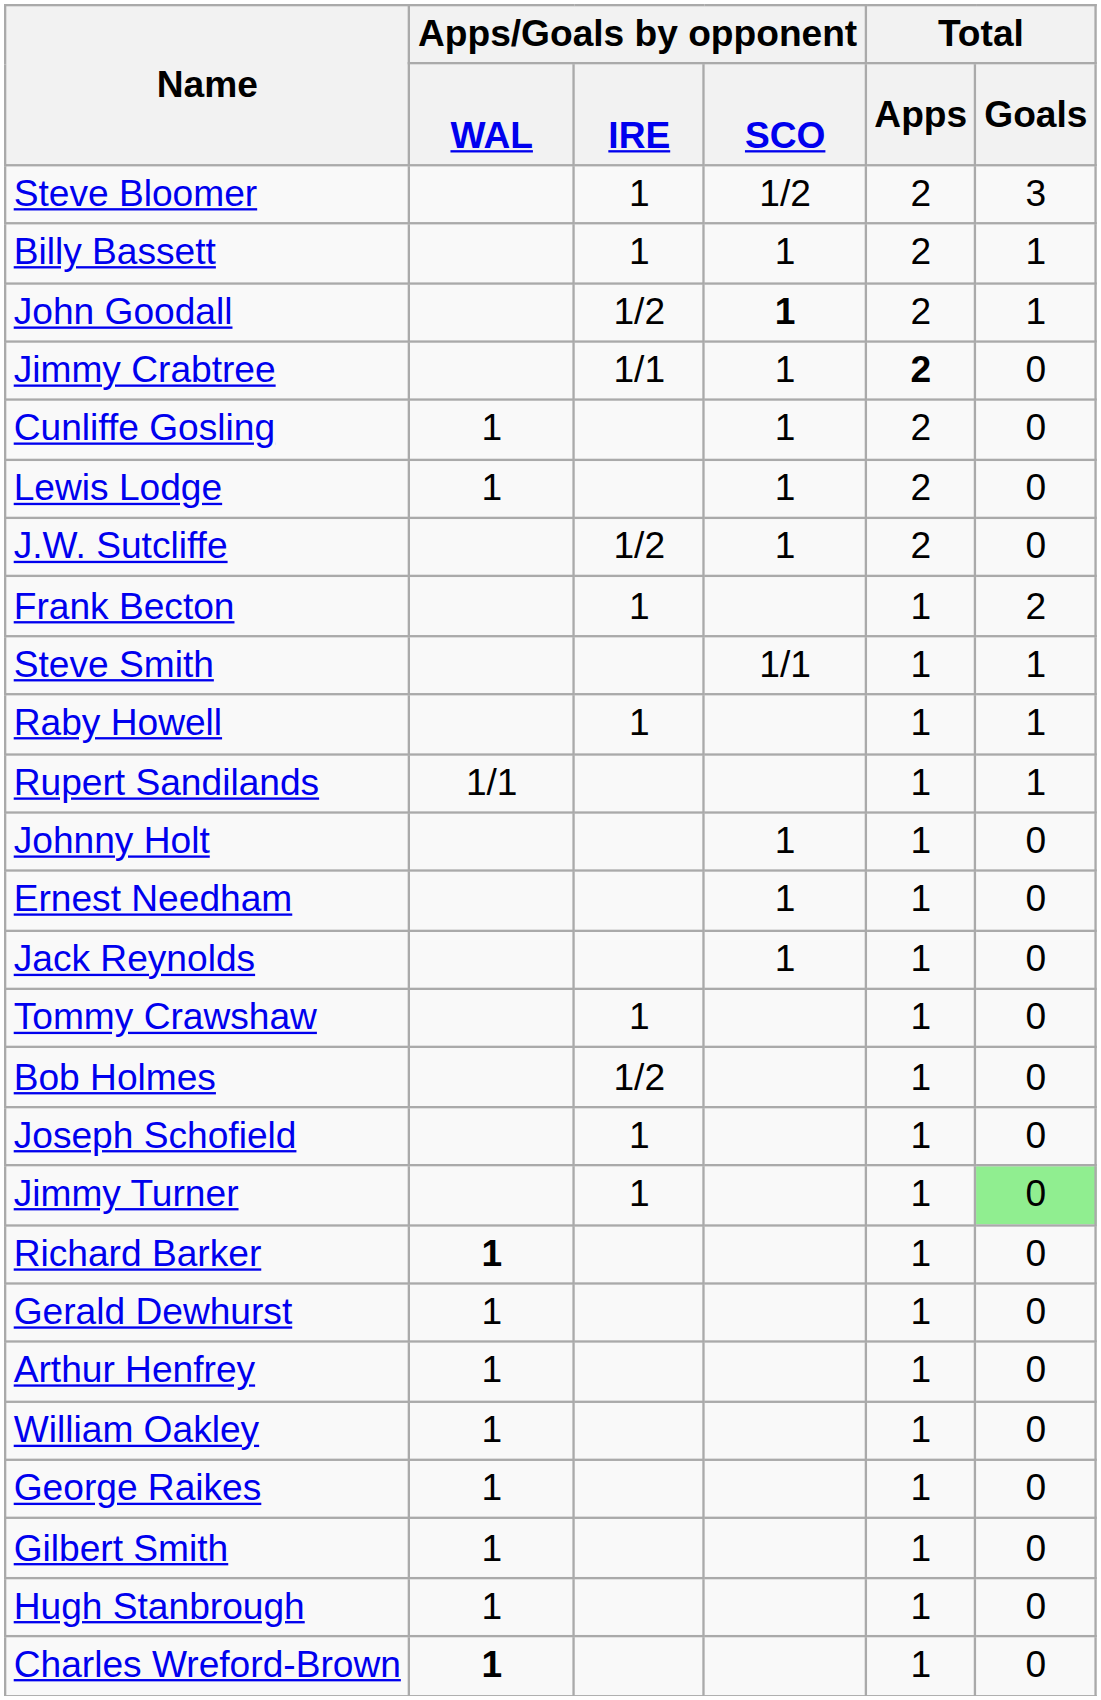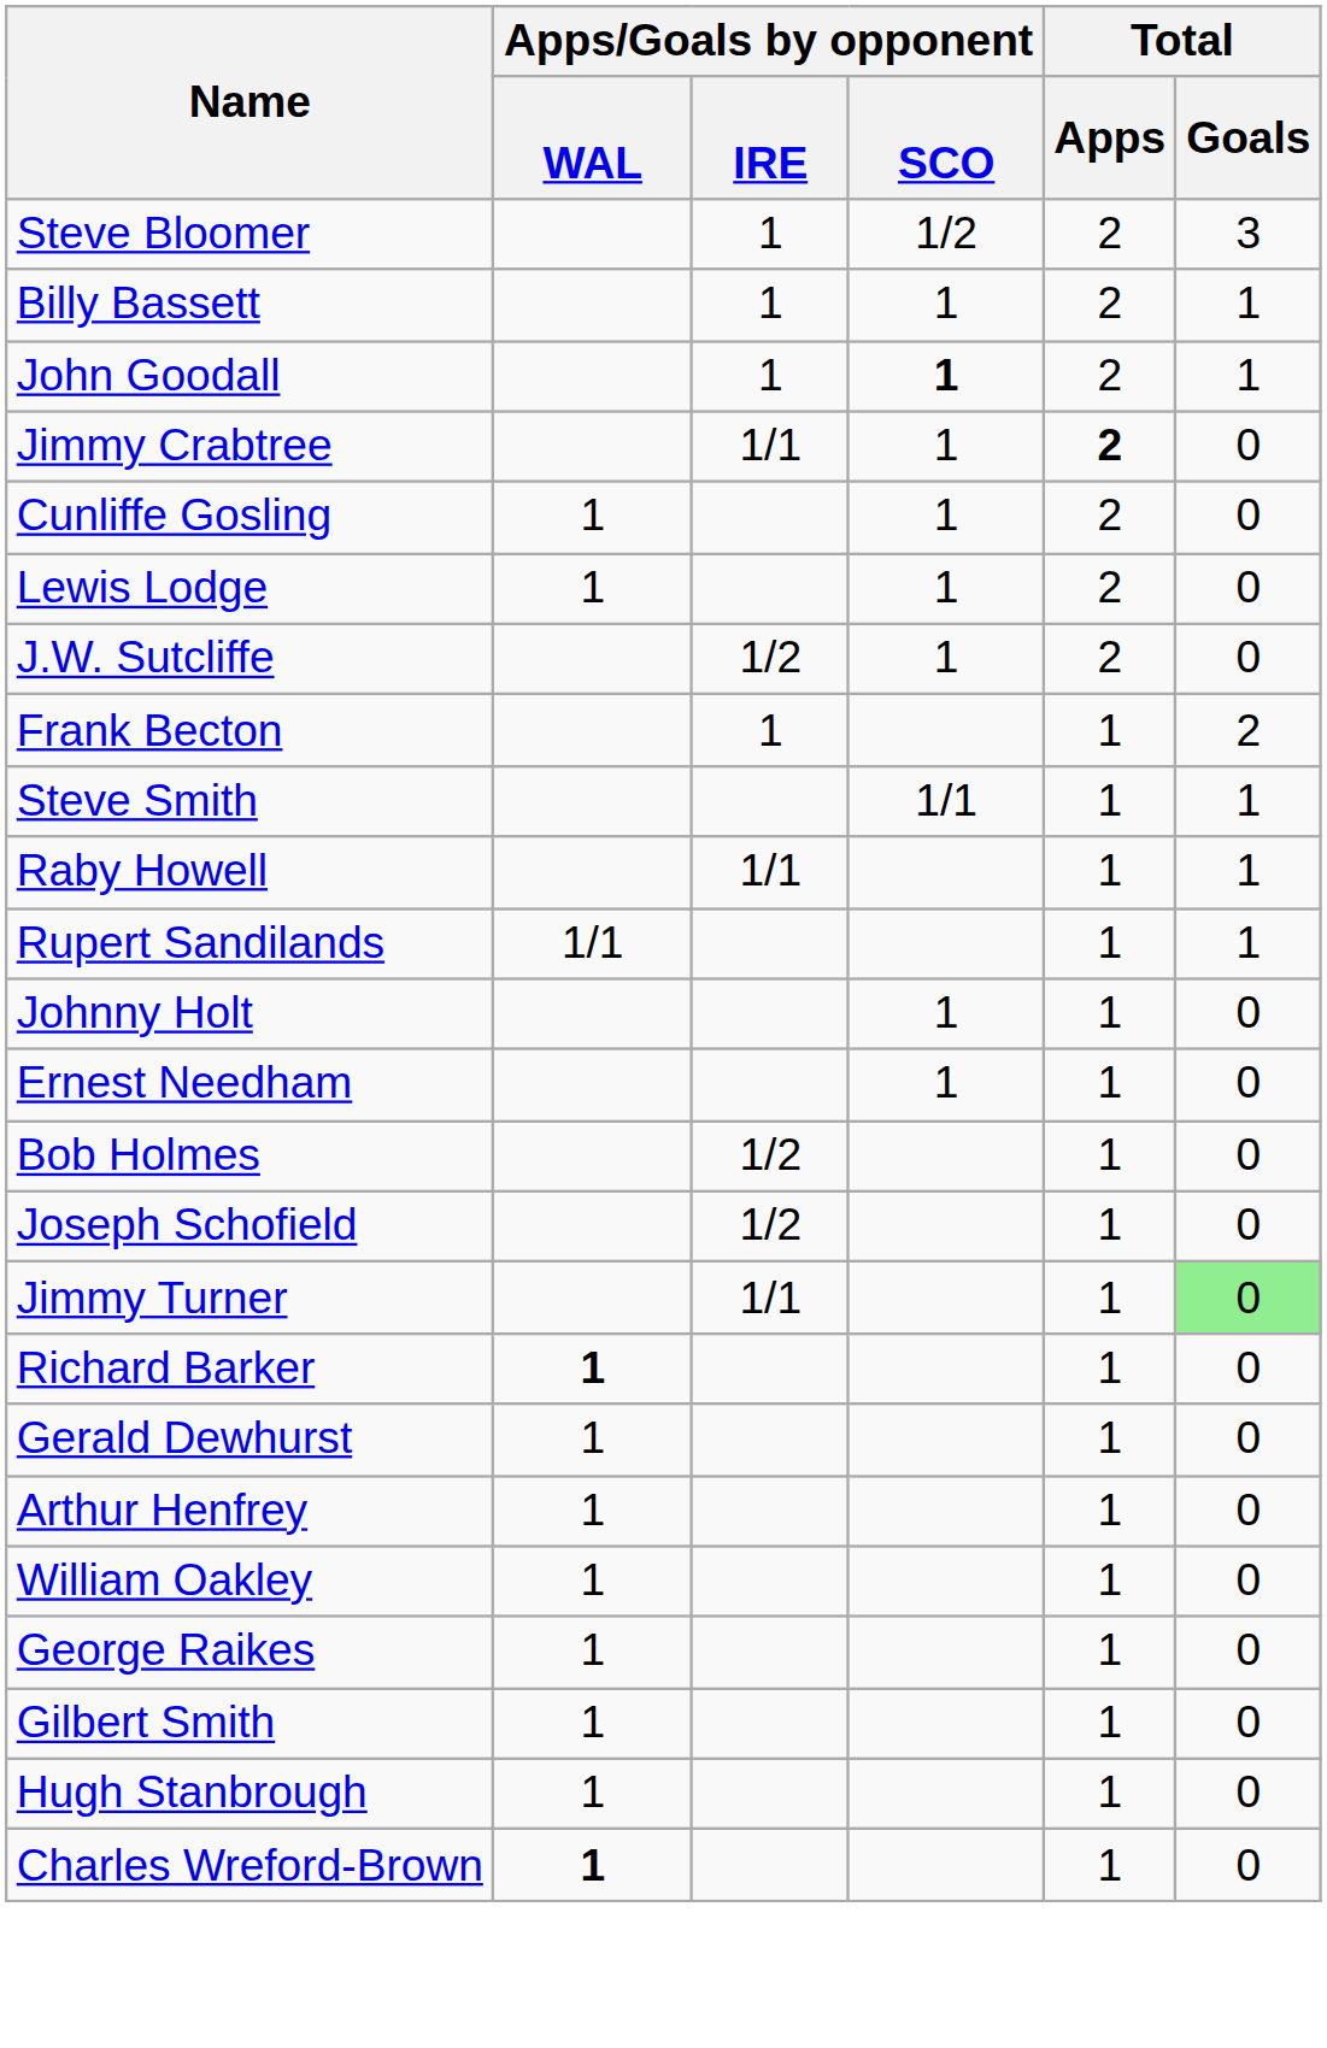 <table class="wikitable sortable" style="text-align: center;">
 <tr>
 <th rowspan=2>Name</th>
 <th colspan=3>Apps/Goals by opponent</th>
 <th colspan=2>Total</th>
 </tr>
 <tr>
 <th><br><a href='#'>WAL</a></th>
 <th><br><a href='#'>IRE</a></th>
 <th><br><a href='#'>SCO</a></th>
 <th>Apps</th>
 <th>Goals</th>
 </tr>
 <tr>
 <td align=left><a href='#'>Steve Bloomer</a></td>
 <td></td>
 <td>1</td>
 <td>1/2</td>
 <td>2</td>
 <td>3</td>
 </tr>
 <tr>
 <td align=left><a href='#'>Billy Bassett</a></td>
 <td></td>
 <td>1</td>
 <td>1</td>
 <td>2</td>
 <td>1</td>
 </tr>
 <tr>
 <td align=left><a href='#'>John Goodall</a></td>
 <td></td>
-<td>1/2</td>
+<td>1</td>
 <td><strong>1</strong></td>
 <td>2</td>
 <td>1</td>
 </tr>
 <tr>
 <td align=left><a href='#'>Jimmy Crabtree</a></td>
 <td></td>
 <td>1/1</td>
 <td>1</td>
 <td><strong>2</strong></td>
 <td>0</td>
 </tr>
 <tr>
 <td align=left><a href='#'>Cunliffe Gosling</a></td>
 <td>1</td>
 <td></td>
 <td>1</td>
 <td>2</td>
 <td>0</td>
 </tr>
 <tr>
 <td align=left><a href='#'>Lewis Lodge</a></td>
 <td>1</td>
 <td></td>
 <td>1</td>
 <td>2</td>
 <td>0</td>
 </tr>
 <tr>
 <td align=left><a href='#'>J.W. Sutcliffe</a></td>
 <td></td>
 <td>1/2</td>
 <td>1</td>
 <td>2</td>
 <td>0</td>
 </tr>
 <tr>
 <td align=left><a href='#'>Frank Becton</a></td>
 <td></td>
 <td>1</td>
 <td></td>
 <td>1</td>
 <td>2</td>
 </tr>
 <tr>
 <td align=left><a href='#'>Steve Smith</a></td>
 <td></td>
 <td></td>
 <td>1/1</td>
 <td>1</td>
 <td>1</td>
 </tr>
 <tr>
 <td align=left><a href='#'>Raby Howell</a></td>
 <td></td>
-<td>1</td>
+<td>1/1</td>
 <td></td>
 <td>1</td>
 <td>1</td>
 </tr>
 <tr>
 <td align=left><a href='#'>Rupert Sandilands</a></td>
 <td>1/1</td>
 <td></td>
 <td></td>
 <td>1</td>
 <td>1</td>
 </tr>
 <tr>
 <td align=left><a href='#'>Johnny Holt</a></td>
 <td></td>
 <td></td>
 <td>1</td>
 <td>1</td>
 <td>0</td>
 </tr>
 <tr>
 <td align=left><a href='#'>Ernest Needham</a></td>
 <td></td>
 <td></td>
 <td>1</td>
 <td>1</td>
 <td>0</td>
 </tr>
 <tr>
-<td align=left><a href='#'>Jack Reynolds</a></td>
-<td></td>
-<td></td>
-<td>1</td>
-<td>1</td>
-<td>0</td>
-</tr>
-<tr>
-<td align=left><a href='#'>Tommy Crawshaw</a></td>
-<td></td>
-<td>1</td>
-<td></td>
-<td>1</td>
-<td>0</td>
-</tr>
-<tr>
 <td align=left><a href='#'>Bob Holmes</a></td>
 <td></td>
 <td>1/2</td>
 <td></td>
 <td>1</td>
 <td>0</td>
 </tr>
 <tr>
 <td align=left><a href='#'>Joseph Schofield</a></td>
 <td></td>
-<td>1</td>
+<td>1/2</td>
 <td></td>
 <td>1</td>
 <td>0</td>
 </tr>
 <tr>
 <td align=left><a href='#'>Jimmy Turner</a></td>
 <td></td>
-<td>1</td>
+<td>1/1</td>
 <td></td>
 <td>1</td>
 <td style="background: lightgreen;">0</td>
 </tr>
 <tr>
 <td align=left><a href='#'>Richard Barker</a></td>
 <td><strong>1</strong></td>
 <td></td>
 <td></td>
 <td>1</td>
 <td>0</td>
 </tr>
 <tr>
 <td align=left><a href='#'>Gerald Dewhurst</a></td>
 <td>1</td>
 <td></td>
 <td></td>
 <td>1</td>
 <td>0</td>
 </tr>
 <tr>
 <td align=left><a href='#'>Arthur Henfrey</a></td>
 <td>1</td>
 <td></td>
 <td></td>
 <td>1</td>
 <td>0</td>
 </tr>
 <tr>
 <td align=left><a href='#'>William Oakley</a></td>
 <td>1</td>
 <td></td>
 <td></td>
 <td>1</td>
 <td>0</td>
 </tr>
 <tr>
 <td align=left><a href='#'>George Raikes</a></td>
 <td>1</td>
 <td></td>
 <td></td>
 <td>1</td>
 <td>0</td>
 </tr>
 <tr>
 <td align=left><a href='#'>Gilbert Smith</a></td>
 <td>1</td>
 <td></td>
 <td></td>
 <td>1</td>
 <td>0</td>
 </tr>
 <tr>
 <td align=left><a href='#'>Hugh Stanbrough</a></td>
 <td>1</td>
 <td></td>
 <td></td>
 <td>1</td>
 <td>0</td>
 </tr>
 <tr>
 <td align=left><a href='#'>Charles Wreford-Brown</a></td>
 <td><strong>1</strong></td>
 <td></td>
 <td></td>
 <td>1</td>
 <td>0</td>
 </tr>
 <tr>
 </tr>
 </table>
